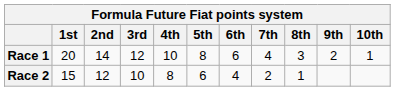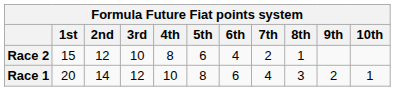 <table class="wikitable" style="font-size:85%; text-align:center">
 <tr>
 <th colspan="11">Formula Future Fiat points system</th>
 </tr>
 <tr>
 <th></th>
 <th> 1st </th>
 <th> 2nd </th>
 <th> 3rd </th>
 <th> 4th </th>
 <th> 5th </th>
 <th> 6th </th>
 <th> 7th </th>
 <th> 8th </th>
 <th> 9th </th>
 <th> 10th </th>
 </tr>
 <tr>
+<th>Race 2</th>
+<td>15</td>
+<td>12</td>
+<td>10</td>
+<td>8</td>
+<td>6</td>
+<td>4</td>
+<td>2</td>
+<td>1</td>
+<td></td>
+<td></td>
+</tr>
+<tr>
 <th>Race 1</th>
 <td>20</td>
 <td>14</td>
 <td>12</td>
 <td>10</td>
 <td>8</td>
 <td>6</td>
 <td>4</td>
 <td>3</td>
 <td>2</td>
 <td>1</td>
 </tr>
-<tr>
-<th>Race 2</th>
-<td>15</td>
-<td>12</td>
-<td>10</td>
-<td>8</td>
-<td>6</td>
-<td>4</td>
-<td>2</td>
-<td>1</td>
-<td></td>
-<td></td>
-</tr>
 </table>
